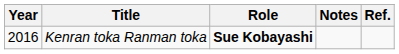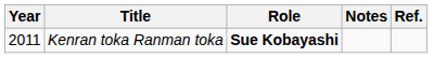 <table class="wikitable">
 <tr>
 <th>Year</th>
 <th>Title</th>
 <th>Role</th>
 <th>Notes</th>
 <th>Ref.</th>
 </tr>
 <tr>
-<td>2016</td>
+<td>2011</td>
 <td><em>Kenran toka Ranman toka</em></td>
 <td><strong>Sue Kobayashi</strong></td>
 <td></td>
 <td></td>
 </tr>
 </table>
